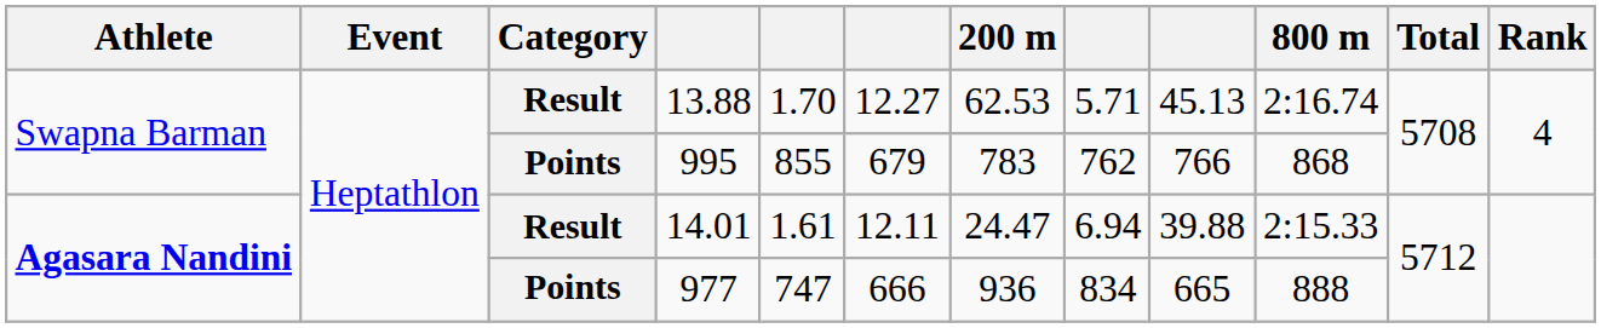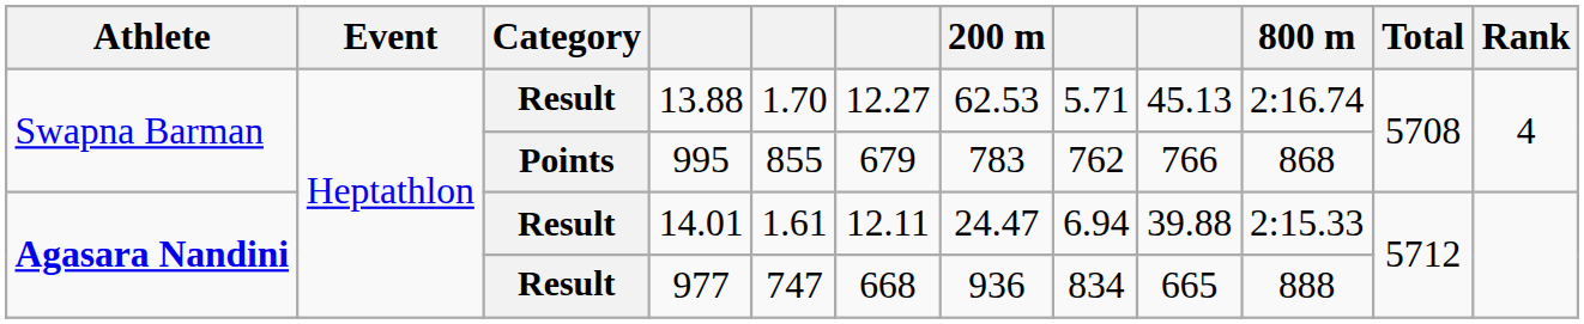 <table class=wikitable style="text-align:center; font-size:90%">
 <tr>
 <th>Athlete</th>
 <th>Event</th>
 <th>Category</th>
 <th></th>
 <th></th>
 <th></th>
 <th>200 m</th>
 <th></th>
 <th></th>
 <th>800 m</th>
 <th>Total</th>
 <th>Rank</th>
 </tr>
 <tr>
 <td align=left rowspan="2"><a href='#'>Swapna Barman</a></td>
 <td align=left rowspan="4"><a href='#'>Heptathlon</a></td>
 <th style="font-size:95%">Result</th>
 <td>13.88 <strong></strong></td>
 <td>1.70</td>
 <td>12.27</td>
 <td>62.53</td>
 <td>5.71</td>
 <td>45.13</td>
 <td>2:16.74 <strong></strong></td>
 <td rowspan="2">5708</td>
 <td rowspan="2">4</td>
 </tr>
 <tr>
 <th style="font-size:95%">Points</th>
 <td>995</td>
 <td>855</td>
 <td>679</td>
 <td>783</td>
 <td>762</td>
 <td>766</td>
 <td>868</td>
 </tr>
 <tr>
 <td align=left rowspan="2"><strong><a href='#'>Agasara Nandini</a></strong></td>
 <th style="font-size:95%">Result</th>
 <td>14.01</td>
 <td>1.61</td>
 <td>12.11</td>
 <td>24.47 <strong></strong></td>
 <td>6.94 <strong></strong></td>
 <td>39.88 <strong></strong></td>
 <td>2:15.33 <strong></strong></td>
 <td rowspan="2">5712 <strong></strong></td>
 <td rowspan="2"><strong></strong></td>
 </tr>
 <tr>
-<th style="font-size:95%">Points</th>
+<th style="font-size:95%">Result</th>
 <td>977</td>
 <td>747</td>
-<td>666</td>
+<td>668</td>
 <td>936</td>
 <td>834</td>
 <td>665</td>
 <td>888</td>
 </tr>
 </table>
